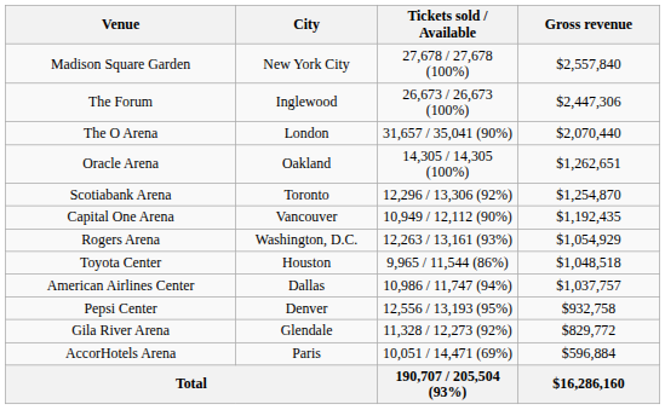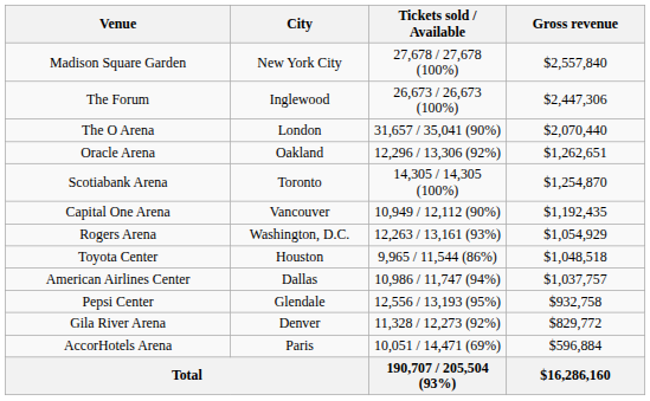 <table class="wikitable" style="text-align:center">
 <tr>
 <th style="width:250px;">Venue</th>
 <th style="width:150px;">City</th>
 <th style="width:150px;">Tickets sold / Available</th>
 <th style="width:150px;">Gross revenue</th>
 </tr>
 <tr>
 <td>Madison Square Garden</td>
 <td>New York City</td>
 <td>27,678 / 27,678 (100%)</td>
 <td>$2,557,840</td>
 </tr>
 <tr>
 <td>The Forum</td>
 <td>Inglewood</td>
 <td>26,673 / 26,673 (100%)</td>
 <td>$2,447,306</td>
 </tr>
 <tr>
 <td>The O Arena</td>
 <td>London</td>
 <td>31,657 / 35,041 (90%)</td>
 <td>$2,070,440</td>
 </tr>
 <tr>
 <td>Oracle Arena</td>
 <td>Oakland</td>
-<td>14,305 / 14,305 (100%)</td>
+<td>12,296 / 13,306 (92%)</td>
 <td>$1,262,651</td>
 </tr>
 <tr>
 <td>Scotiabank Arena</td>
 <td>Toronto</td>
-<td>12,296 / 13,306 (92%)</td>
+<td>14,305 / 14,305 (100%)</td>
 <td>$1,254,870</td>
 </tr>
 <tr>
 <td>Capital One Arena</td>
 <td>Vancouver</td>
 <td>10,949 / 12,112 (90%)</td>
 <td>$1,192,435</td>
 </tr>
 <tr>
 <td>Rogers Arena</td>
 <td>Washington, D.C.</td>
 <td>12,263 / 13,161 (93%)</td>
 <td>$1,054,929</td>
 </tr>
 <tr>
 <td>Toyota Center</td>
 <td>Houston</td>
 <td>9,965 / 11,544 (86%)</td>
 <td>$1,048,518</td>
 </tr>
 <tr>
 <td>American Airlines Center</td>
 <td>Dallas</td>
 <td>10,986 / 11,747 (94%)</td>
 <td>$1,037,757</td>
 </tr>
 <tr>
 <td>Pepsi Center</td>
-<td>Denver</td>
+<td>Glendale</td>
 <td>12,556 / 13,193 (95%)</td>
 <td>$932,758</td>
 </tr>
 <tr>
 <td>Gila River Arena</td>
-<td>Glendale</td>
+<td>Denver</td>
 <td>11,328 / 12,273 (92%)</td>
 <td>$829,772</td>
 </tr>
 <tr>
 <td>AccorHotels Arena</td>
 <td>Paris</td>
 <td>10,051 / 14,471 (69%)</td>
 <td>$596,884</td>
 </tr>
 <tr>
 <th colspan="2">Total</th>
 <th>190,707 / 205,504 (93%)</th>
 <th>$16,286,160</th>
 </tr>
 </table>
